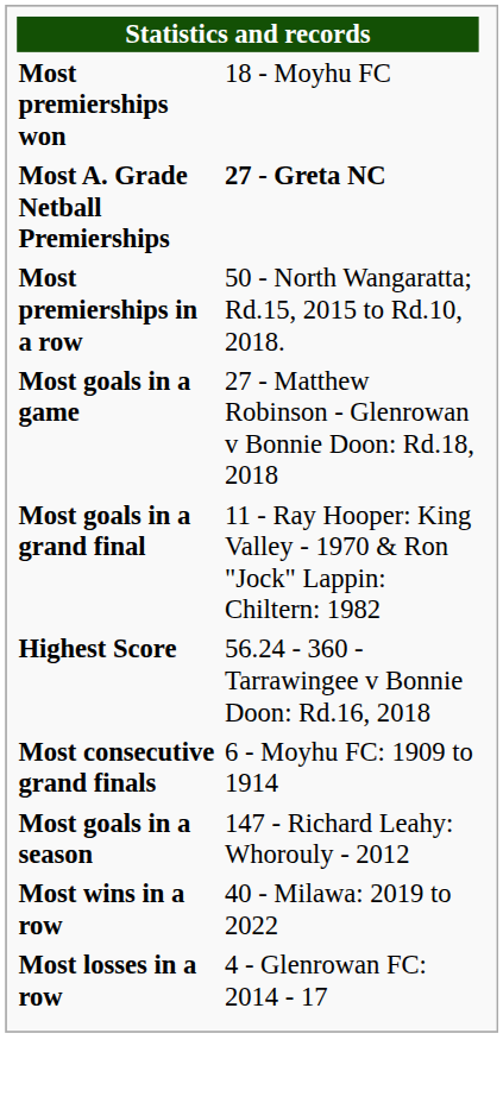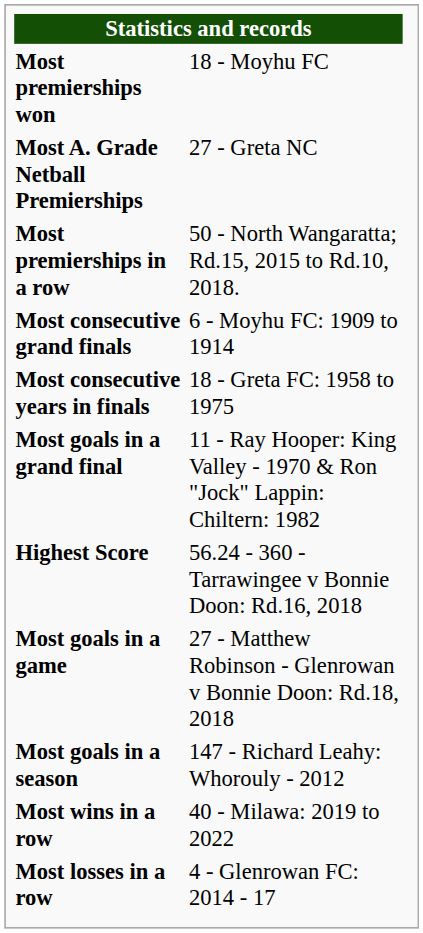 <table class="infobox" style="width:250px; font-size: 85%;">
 <tr>
 <th colspan="2" style="background:#135005; color:white; text-align:center;"><strong>Statistics and records</strong></th>
 </tr>
 <tr style="vertical-align: top;">
 <td><strong>Most premierships won</strong></td>
 <td>18 - Moyhu FC</td>
 <td></td>
 </tr>
 <tr>
 <td><strong>Most A. Grade Netball Premierships</strong></td>
-<td><strong>27 - Greta NC</strong></td>
+<td>27 - Greta NC</td>
 </tr>
 <tr>
 <td><strong>Most premierships in a row</strong></td>
 <td>50 - North Wangaratta; Rd.15, 2015 to Rd.10, 2018.</td>
 <td></td>
 </tr>
 <tr>
-<td><strong>Most goals in a game</strong></td>
-<td>27 - Matthew Robinson - Glenrowan v Bonnie Doon: Rd.18, 2018</td>
+<td><strong>Most consecutive grand finals</strong></td>
+<td>6 - Moyhu FC: 1909 to 1914</td>
+<td></td>
+</tr>
+<tr>
+<td><strong>Most consecutive years in finals</strong></td>
+<td>18 - Greta FC: 1958 to 1975</td>
 <td></td>
 </tr>
 <tr>
 <td><strong>Most goals in a grand final</strong></td>
 <td>11 - Ray Hooper: King Valley - 1970 & Ron "Jock" Lappin: Chiltern: 1982</td>
 </tr>
 <tr>
 <td><strong>Highest Score</strong></td>
 <td>56.24 - 360 - Tarrawingee v Bonnie Doon: Rd.16, 2018</td>
 </tr>
 <tr>
-<td><strong>Most consecutive grand finals</strong></td>
-<td>6 - Moyhu FC: 1909 to 1914</td>
+<td><strong>Most goals in a game</strong></td>
+<td>27 - Matthew Robinson - Glenrowan v Bonnie Doon: Rd.18, 2018</td>
 <td></td>
 </tr>
 <tr>
 <td><strong>Most goals in a season</strong></td>
 <td>147 - Richard Leahy: Whorouly - 2012</td>
 </tr>
 <tr>
 <td><strong>Most wins in a row</strong></td>
 <td>40 - Milawa: 2019 to 2022</td>
 </tr>
 <tr>
 <td><strong>Most losses in a row</strong></td>
 <td>4 - Glenrowan FC: 2014 - 17</td>
 </tr>
 <tr>
 </tr>
 <tr style="vertical-align: top;"jnh>
 </tr>
 </table>
